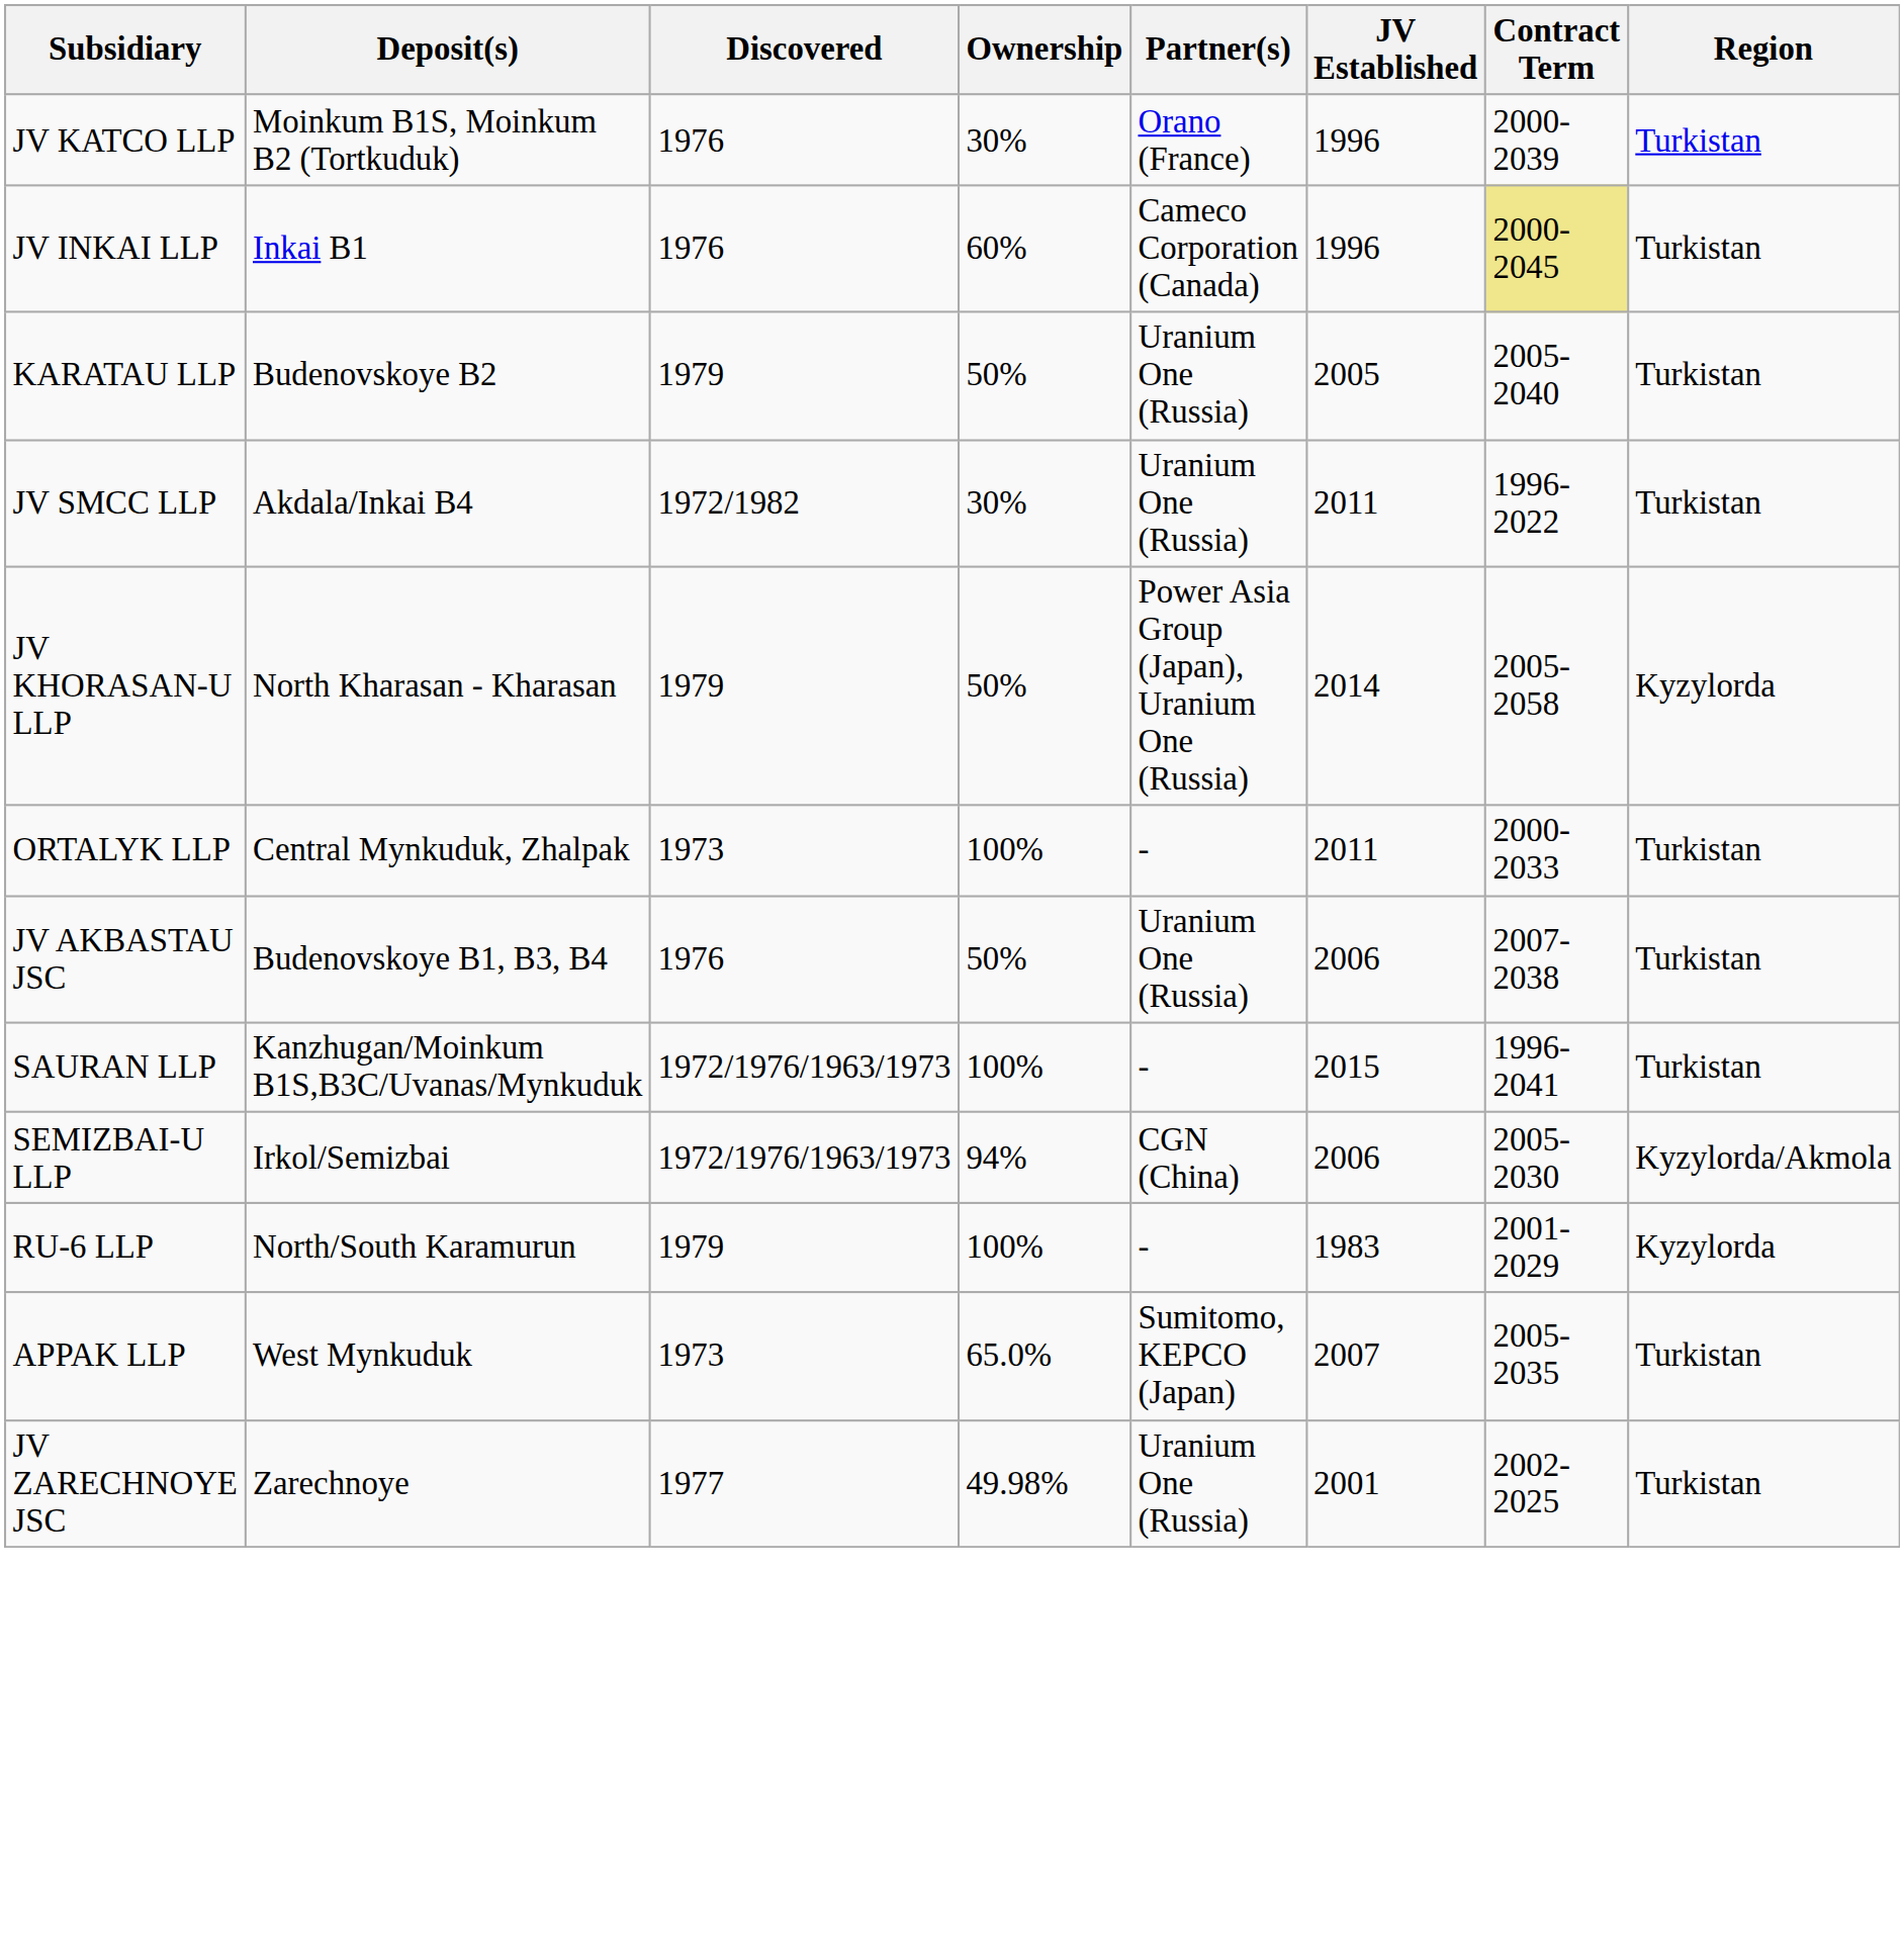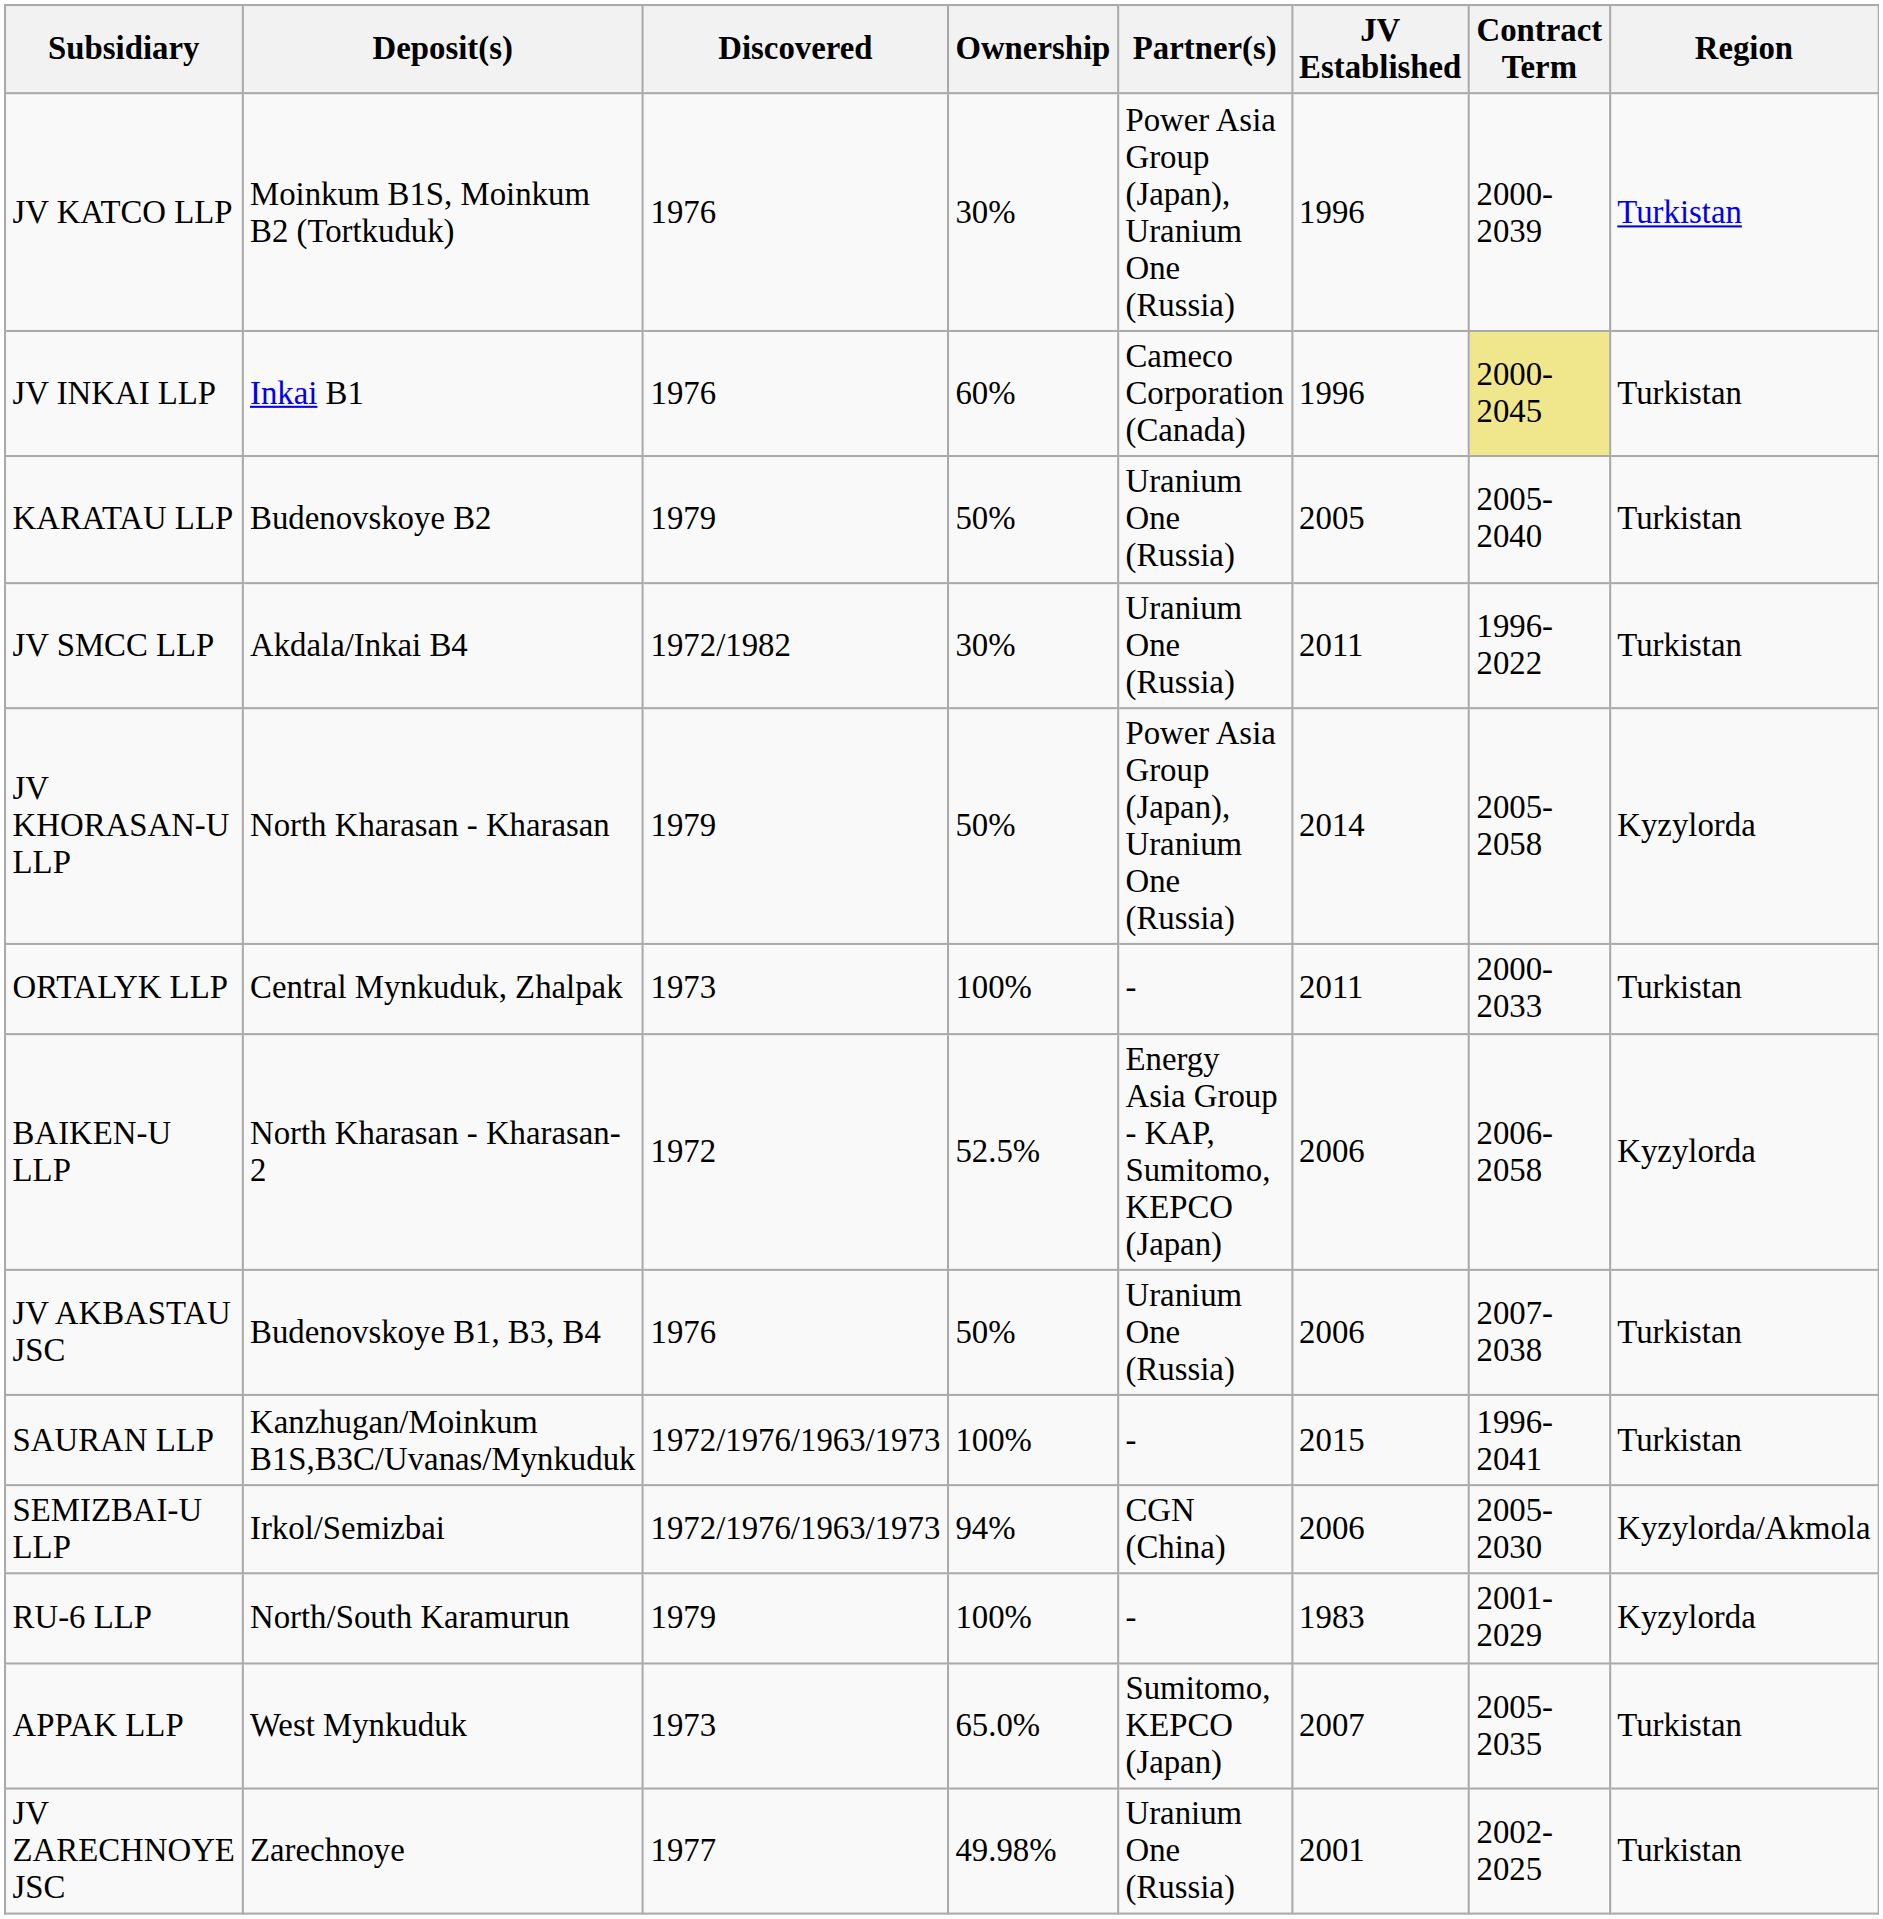 <table class="wikitable">
 <tr>
 <th>Subsidiary</th>
 <th>Deposit(s)</th>
 <th>Discovered</th>
 <th>Ownership</th>
 <th>Partner(s)</th>
 <th>JV Established</th>
 <th>Contract Term</th>
 <th>Region</th>
 </tr>
 <tr>
 <td>JV KATCO LLP</td>
 <td>Moinkum B1S, Moinkum B2 (Tortkuduk)</td>
 <td>1976</td>
 <td>30%</td>
-<td><a href='#'>Orano</a> (France)</td>
+<td>Power Asia Group (Japan), Uranium One (Russia)</td>
 <td>1996</td>
 <td>2000-2039</td>
 <td><a href='#'>Turkistan</a></td>
 </tr>
 <tr>
 <td>JV INKAI LLP</td>
 <td><a href='#'>Inkai</a> B1</td>
 <td>1976</td>
 <td>60%</td>
 <td>Cameco Corporation (Canada)</td>
 <td>1996</td>
 <td style="background: khaki;">2000-2045</td>
 <td>Turkistan</td>
 </tr>
 <tr>
 <td>KARATAU LLP</td>
 <td>Budenovskoye B2</td>
 <td>1979</td>
 <td>50%</td>
 <td>Uranium One (Russia)</td>
 <td>2005</td>
 <td>2005-2040</td>
 <td>Turkistan</td>
 </tr>
 <tr>
 <td>JV SMCC LLP</td>
 <td>Akdala/Inkai B4</td>
 <td>1972/1982</td>
 <td>30%</td>
 <td>Uranium One (Russia)</td>
 <td>2011</td>
 <td>1996-2022</td>
 <td>Turkistan</td>
 </tr>
 <tr>
 <td>JV KHORASAN-U LLP</td>
 <td>North Kharasan - Kharasan</td>
 <td>1979</td>
 <td>50%</td>
 <td>Power Asia Group (Japan), Uranium One (Russia)</td>
 <td>2014</td>
 <td>2005-2058</td>
 <td>Kyzylorda</td>
 </tr>
 <tr>
 <td>ORTALYK LLP</td>
 <td>Central Mynkuduk, Zhalpak</td>
 <td>1973</td>
 <td>100%</td>
 <td>-</td>
 <td>2011</td>
 <td>2000-2033</td>
 <td>Turkistan</td>
+</tr>
+<tr>
+<td>BAIKEN-U LLP</td>
+<td>North Kharasan - Kharasan-2</td>
+<td>1972</td>
+<td>52.5%</td>
+<td>Energy Asia Group - KAP, Sumitomo, KEPCO (Japan)</td>
+<td>2006</td>
+<td>2006-2058</td>
+<td>Kyzylorda</td>
 </tr>
 <tr>
 <td>JV AKBASTAU JSC</td>
 <td>Budenovskoye B1, B3, B4</td>
 <td>1976</td>
 <td>50%</td>
 <td>Uranium One (Russia)</td>
 <td>2006</td>
 <td>2007-2038</td>
 <td>Turkistan</td>
 </tr>
 <tr>
 <td>SAURAN LLP</td>
 <td>Kanzhugan/Moinkum B1S,B3C/Uvanas/Mynkuduk</td>
 <td>1972/1976/1963/1973</td>
 <td>100%</td>
 <td>-</td>
 <td>2015</td>
 <td>1996-2041</td>
 <td>Turkistan</td>
 </tr>
 <tr>
 <td>SEMIZBAI-U LLP</td>
 <td>Irkol/Semizbai</td>
 <td>1972/1976/1963/1973</td>
 <td>94%</td>
 <td>CGN (China)</td>
 <td>2006</td>
 <td>2005-2030</td>
 <td>Kyzylorda/Akmola</td>
 </tr>
 <tr>
 <td>RU-6 LLP</td>
 <td>North/South Karamurun</td>
 <td>1979</td>
 <td>100%</td>
 <td>-</td>
 <td>1983</td>
 <td>2001-2029</td>
 <td>Kyzylorda</td>
 </tr>
 <tr>
 <td>APPAK LLP</td>
 <td>West Mynkuduk</td>
 <td>1973</td>
 <td>65.0%</td>
 <td>Sumitomo, KEPCO (Japan)</td>
 <td>2007</td>
 <td>2005-2035</td>
 <td>Turkistan</td>
 </tr>
 <tr>
 <td>JV ZARECHNOYE JSC</td>
 <td>Zarechnoye</td>
 <td>1977</td>
 <td>49.98%</td>
 <td>Uranium One (Russia)</td>
 <td>2001</td>
 <td>2002-2025</td>
 <td>Turkistan</td>
 </tr>
 </table>
